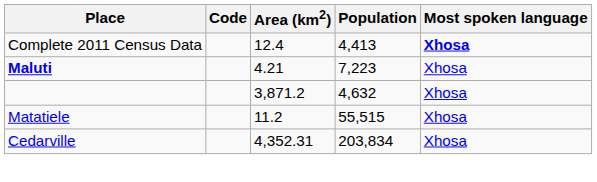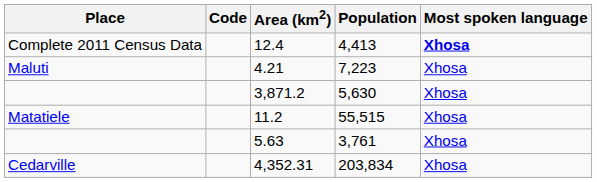 <table class="wikitable sortable">
 <tr>
 <th>Place</th>
 <th>Code</th>
 <th>Area (km<sup>2</sup>)</th>
 <th>Population</th>
 <th>Most spoken language</th>
 </tr>
 <tr>
 <td>Complete 2011 Census Data</td>
 <td></td>
 <td>12.4</td>
 <td>4,413</td>
 <td><strong><a href='#'>Xhosa</a></strong></td>
 </tr>
 <tr>
-<td><strong><a href='#'>Maluti</a></strong></td>
+<td><a href='#'>Maluti</a></td>
 <td></td>
 <td>4.21</td>
 <td>7,223</td>
 <td><a href='#'>Xhosa</a></td>
 </tr>
 <tr>
 <td></td>
 <td></td>
 <td>3,871.2</td>
-<td>4,632</td>
+<td>5,630</td>
 <td><a href='#'>Xhosa</a></td>
 </tr>
 <tr>
 <td><a href='#'>Matatiele</a></td>
 <td></td>
 <td>11.2</td>
 <td>55,515</td>
 <td><a href='#'>Xhosa</a></td>
 </tr>
 <tr>
+<td></td>
+<td></td>
+<td>5.63</td>
+<td>3,761</td>
+<td><a href='#'>Xhosa</a></td>
+</tr>
+<tr>
 <td><a href='#'>Cedarville</a></td>
 <td></td>
 <td>4,352.31</td>
 <td>203,834</td>
 <td><a href='#'>Xhosa</a></td>
 </tr>
 </table>
